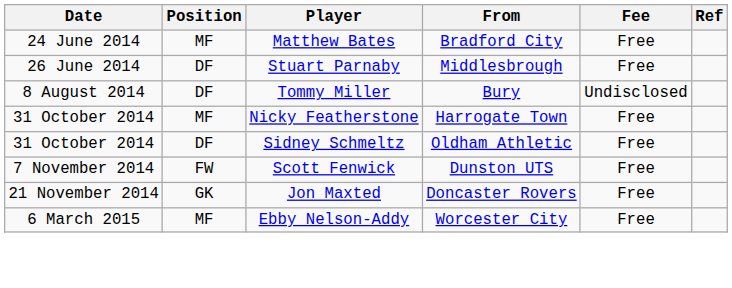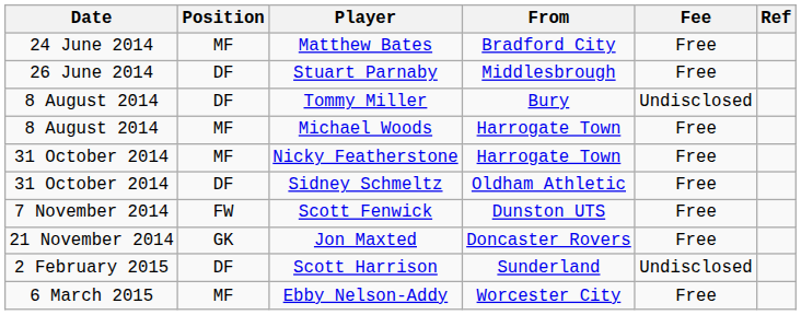 <table class="wikitable" style="font-size: 95%; text-align: center;">
 <tr>
 <th>Date</th>
 <th>Position</th>
 <th>Player</th>
 <th>From</th>
 <th>Fee</th>
 <th>Ref</th>
 </tr>
 <tr>
 <td>24 June 2014</td>
 <td>MF</td>
 <td><a href='#'>Matthew Bates</a></td>
 <td><a href='#'>Bradford City</a></td>
 <td>Free</td>
 <td></td>
 </tr>
 <tr>
 <td>26 June 2014</td>
 <td>DF</td>
 <td><a href='#'>Stuart Parnaby</a></td>
 <td><a href='#'>Middlesbrough</a></td>
 <td>Free</td>
 <td></td>
 </tr>
 <tr>
 <td>8 August 2014</td>
 <td>DF</td>
 <td><a href='#'>Tommy Miller</a></td>
 <td><a href='#'>Bury</a></td>
 <td>Undisclosed</td>
+<td></td>
+</tr>
+<tr>
+<td>8 August 2014</td>
+<td>MF</td>
+<td><a href='#'>Michael Woods</a></td>
+<td><a href='#'>Harrogate Town</a></td>
+<td>Free</td>
 <td></td>
 </tr>
 <tr>
 <td>31 October 2014</td>
 <td>MF</td>
 <td><a href='#'>Nicky Featherstone</a></td>
 <td><a href='#'>Harrogate Town</a></td>
 <td>Free</td>
 <td></td>
 </tr>
 <tr>
 <td>31 October 2014</td>
 <td>DF</td>
 <td><a href='#'>Sidney Schmeltz</a></td>
 <td><a href='#'>Oldham Athletic</a></td>
 <td>Free</td>
 <td></td>
 </tr>
 <tr>
 <td>7 November 2014</td>
 <td>FW</td>
 <td><a href='#'>Scott Fenwick</a></td>
 <td><a href='#'>Dunston UTS</a></td>
 <td>Free</td>
 <td></td>
 </tr>
 <tr>
 <td>21 November 2014</td>
 <td>GK</td>
 <td><a href='#'>Jon Maxted</a></td>
 <td><a href='#'>Doncaster Rovers</a></td>
 <td>Free</td>
 <td></td>
 </tr>
 <tr>
+<td>2 February 2015</td>
+<td>DF</td>
+<td><a href='#'>Scott Harrison</a></td>
+<td><a href='#'>Sunderland</a></td>
+<td>Undisclosed</td>
+<td></td>
+</tr>
+<tr>
 <td>6 March 2015</td>
 <td>MF</td>
 <td><a href='#'>Ebby Nelson-Addy</a></td>
 <td><a href='#'>Worcester City</a></td>
 <td>Free</td>
 <td></td>
 </tr>
 </table>
